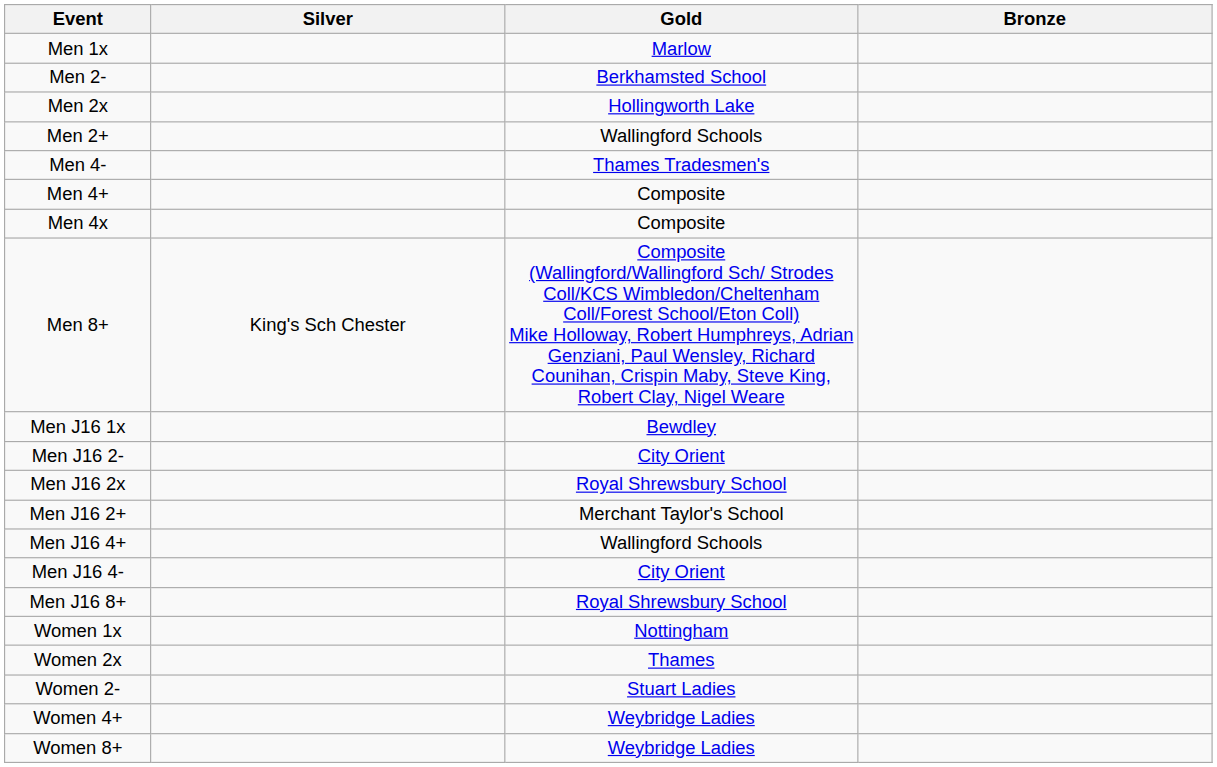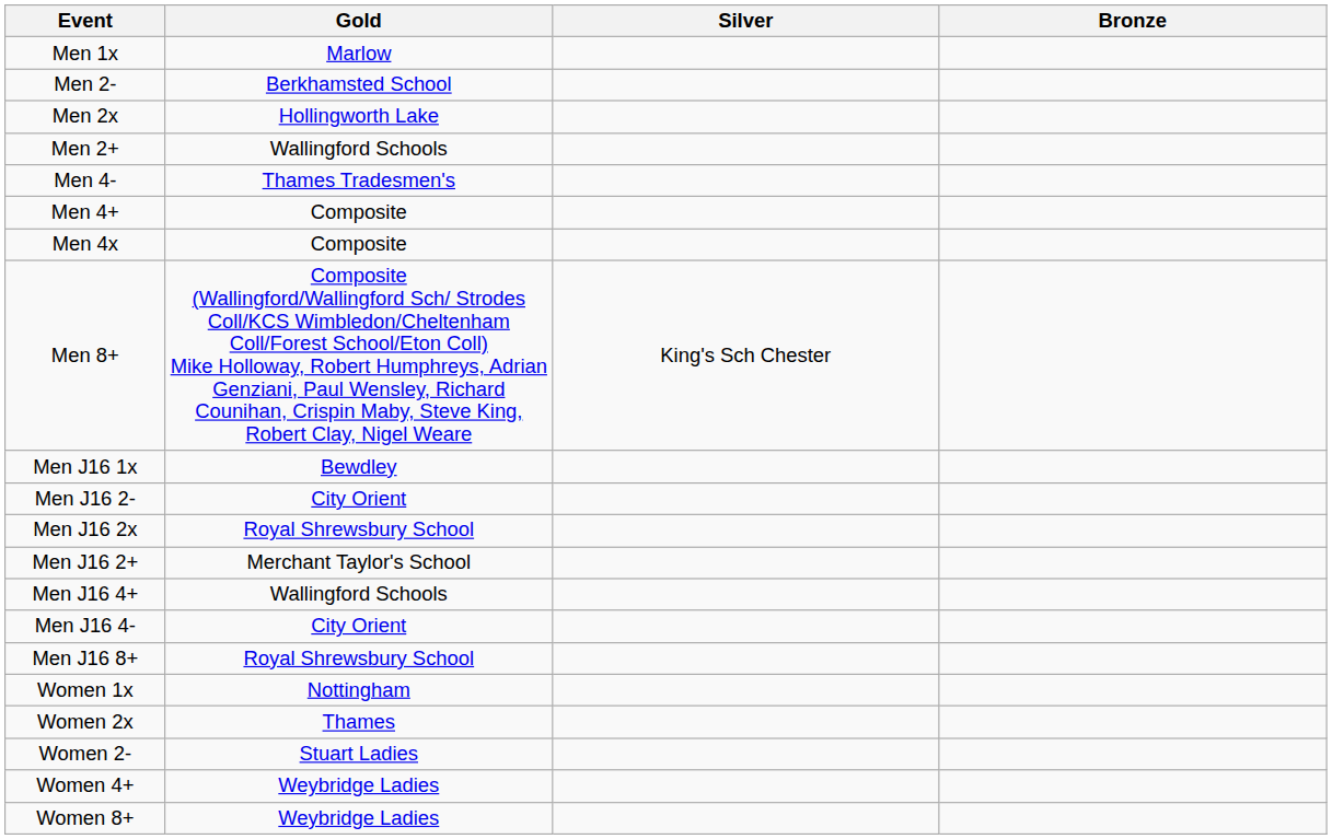 <table class="wikitable" style="text-align:center">
 <tr>
 <th width=120>Event</th>
+<th width=300>Gold</th>
 <th width=300>Silver</th>
-<th width=300>Gold</th>
 <th width=300>Bronze</th>
 </tr>
 <tr>
 <td>Men 1x</td>
+<td><a href='#'>Marlow</a></td>
 <td></td>
-<td><a href='#'>Marlow</a></td>
 <td></td>
 </tr>
 <tr>
 <td>Men 2-</td>
+<td><a href='#'>Berkhamsted School</a></td>
 <td></td>
-<td><a href='#'>Berkhamsted School</a></td>
 <td></td>
 </tr>
 <tr>
 <td>Men 2x</td>
+<td><a href='#'>Hollingworth Lake</a></td>
 <td></td>
-<td><a href='#'>Hollingworth Lake</a></td>
 <td></td>
 </tr>
 <tr>
 <td>Men 2+</td>
+<td>Wallingford Schools</td>
 <td></td>
-<td>Wallingford Schools</td>
 <td></td>
 </tr>
 <tr>
 <td>Men 4-</td>
+<td><a href='#'>Thames Tradesmen's</a></td>
 <td></td>
-<td><a href='#'>Thames Tradesmen's</a></td>
 <td></td>
 </tr>
 <tr>
 <td>Men 4+</td>
+<td>Composite</td>
 <td></td>
-<td>Composite</td>
 <td></td>
 </tr>
 <tr>
 <td>Men 4x</td>
+<td>Composite</td>
 <td></td>
-<td>Composite</td>
 <td></td>
 </tr>
 <tr>
 <td>Men 8+</td>
+<td><a href='#'>Composite</a><br><a href='#'>(Wallingford/Wallingford Sch/ Strodes Coll/KCS Wimbledon/Cheltenham Coll/Forest School/Eton Coll)</a><br><a href='#'>Mike Holloway, Robert Humphreys, Adrian Genziani, Paul Wensley, Richard Counihan, Crispin Maby, Steve King, Robert Clay, Nigel Weare</a></td>
 <td>King's Sch Chester</td>
-<td><a href='#'>Composite</a><br><a href='#'>(Wallingford/Wallingford Sch/ Strodes Coll/KCS Wimbledon/Cheltenham Coll/Forest School/Eton Coll)</a><br><a href='#'>Mike Holloway, Robert Humphreys, Adrian Genziani, Paul Wensley, Richard Counihan, Crispin Maby, Steve King, Robert Clay, Nigel Weare</a></td>
 <td></td>
 </tr>
 <tr>
 <td>Men J16 1x</td>
+<td><a href='#'>Bewdley</a></td>
 <td></td>
-<td><a href='#'>Bewdley</a></td>
 <td></td>
 </tr>
 <tr>
 <td>Men J16 2-</td>
+<td><a href='#'>City Orient</a></td>
 <td></td>
-<td><a href='#'>City Orient</a></td>
 <td></td>
 </tr>
 <tr>
 <td>Men J16 2x</td>
+<td><a href='#'>Royal Shrewsbury School</a></td>
 <td></td>
-<td><a href='#'>Royal Shrewsbury School</a></td>
 <td></td>
 </tr>
 <tr>
 <td>Men J16 2+</td>
+<td>Merchant Taylor's School</td>
 <td></td>
-<td>Merchant Taylor's School</td>
 <td></td>
 </tr>
 <tr>
 <td>Men J16 4+</td>
+<td>Wallingford Schools</td>
 <td></td>
-<td>Wallingford Schools</td>
 <td></td>
 </tr>
 <tr>
 <td>Men J16 4-</td>
+<td><a href='#'>City Orient</a></td>
 <td></td>
-<td><a href='#'>City Orient</a></td>
 <td></td>
 </tr>
 <tr>
 <td>Men J16 8+</td>
+<td><a href='#'>Royal Shrewsbury School</a></td>
 <td></td>
-<td><a href='#'>Royal Shrewsbury School</a></td>
 <td></td>
 </tr>
 <tr>
 <td>Women 1x</td>
+<td><a href='#'>Nottingham</a></td>
 <td></td>
-<td><a href='#'>Nottingham</a></td>
 <td></td>
 </tr>
 <tr>
 <td>Women 2x</td>
+<td><a href='#'>Thames</a></td>
 <td></td>
-<td><a href='#'>Thames</a></td>
 <td></td>
 </tr>
 <tr>
 <td>Women 2-</td>
+<td><a href='#'>Stuart Ladies</a></td>
 <td></td>
-<td><a href='#'>Stuart Ladies</a></td>
 <td></td>
 </tr>
 <tr>
 <td>Women 4+</td>
+<td><a href='#'>Weybridge Ladies</a></td>
 <td></td>
-<td><a href='#'>Weybridge Ladies</a></td>
 <td></td>
 </tr>
 <tr>
 <td>Women 8+</td>
+<td><a href='#'>Weybridge Ladies</a></td>
 <td></td>
-<td><a href='#'>Weybridge Ladies</a></td>
 <td></td>
 </tr>
 </table>
